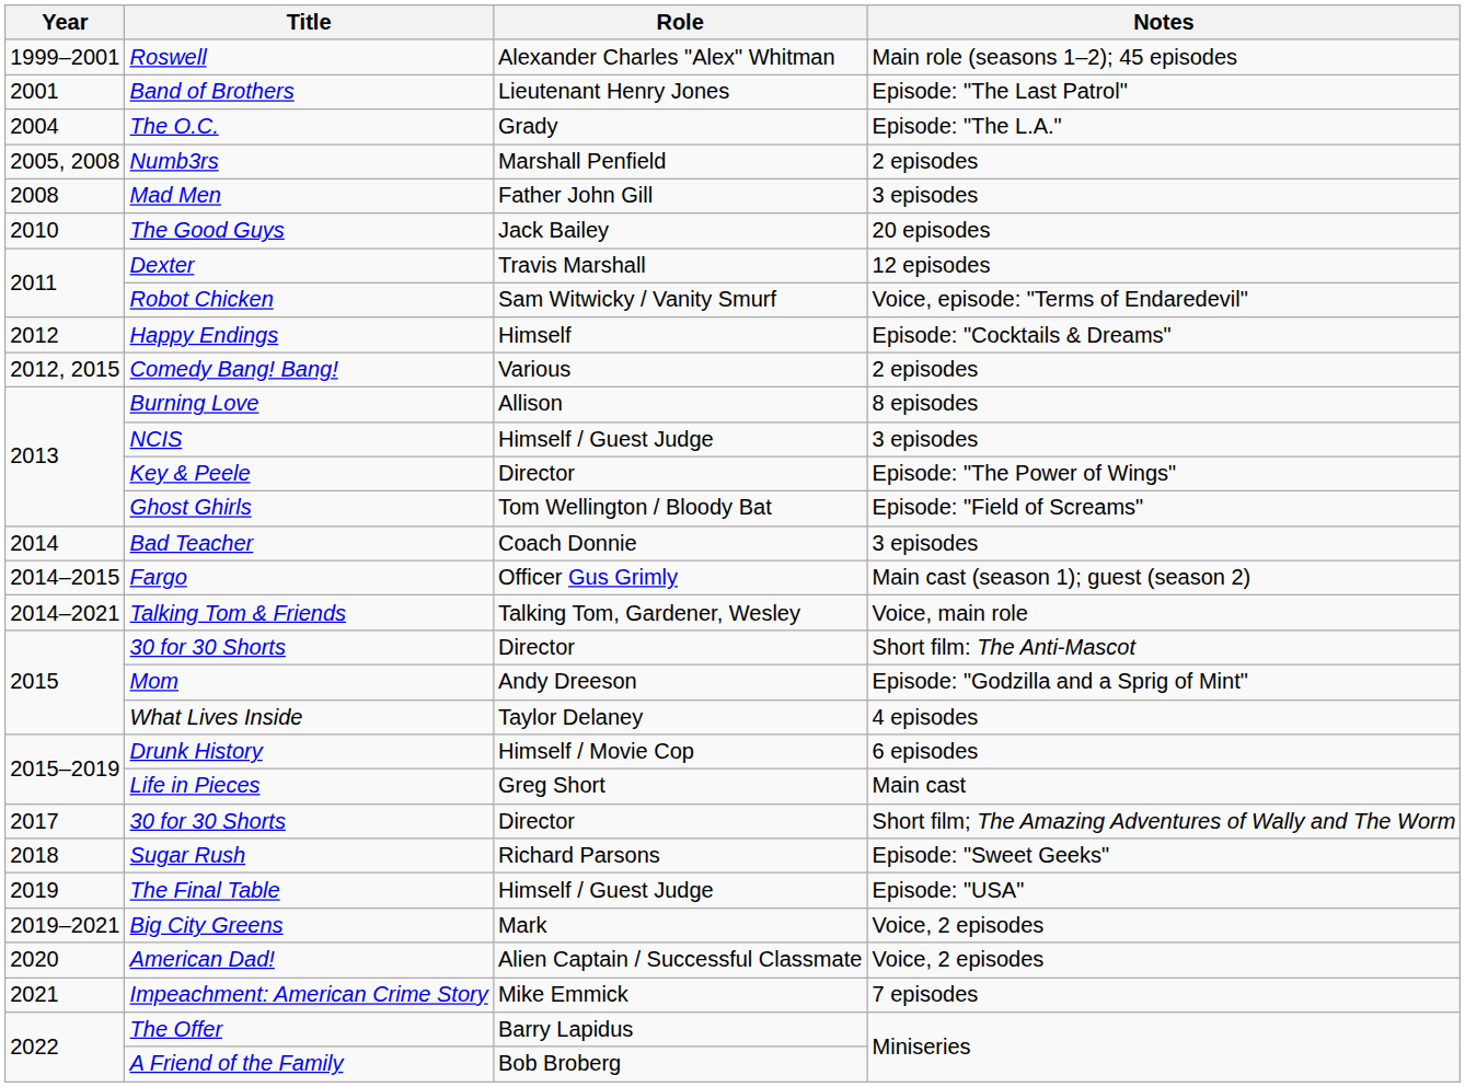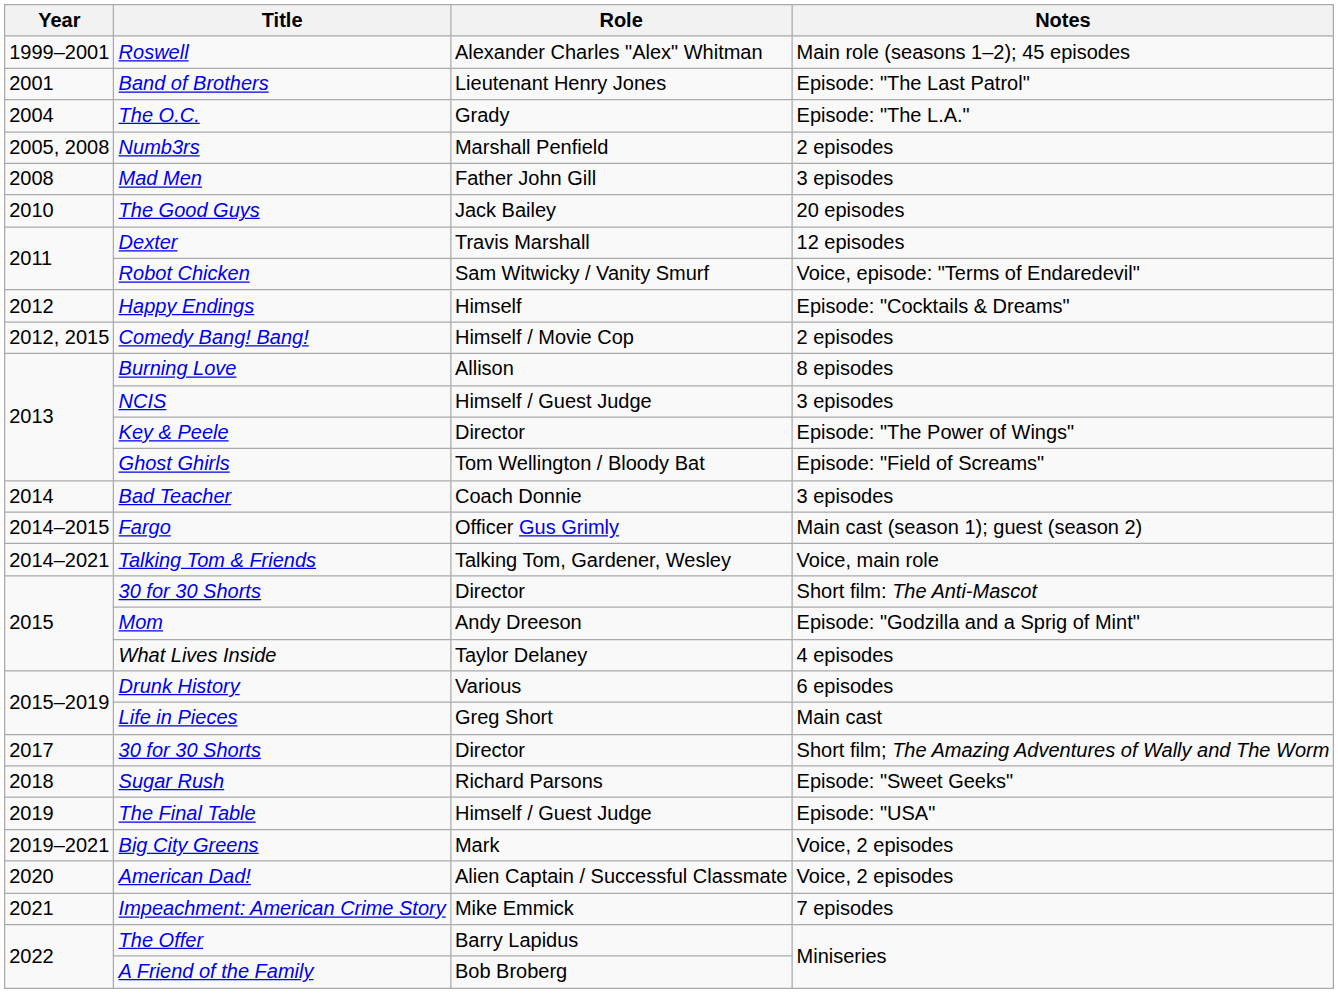 <table class="wikitable sortable">
 <tr>
 <th>Year</th>
 <th>Title</th>
 <th>Role</th>
 <th class="unsortable">Notes</th>
 </tr>
 <tr>
 <td>1999–2001</td>
 <td><em><a href='#'>Roswell</a></em></td>
 <td>Alexander Charles "Alex" Whitman</td>
 <td>Main role (seasons 1–2); 45 episodes</td>
 </tr>
 <tr>
 <td>2001</td>
 <td><em><a href='#'>Band of Brothers</a></em></td>
 <td>Lieutenant Henry Jones</td>
 <td>Episode: "The Last Patrol"</td>
 </tr>
 <tr>
 <td>2004</td>
 <td><em><a href='#'>The O.C.</a></em></td>
 <td>Grady</td>
 <td>Episode: "The L.A."</td>
 </tr>
 <tr>
 <td>2005, 2008</td>
 <td><em><a href='#'>Numb3rs</a></em></td>
 <td>Marshall Penfield</td>
 <td>2 episodes</td>
 </tr>
 <tr>
 <td>2008</td>
 <td><em><a href='#'>Mad Men</a></em></td>
 <td>Father John Gill</td>
 <td>3 episodes</td>
 </tr>
 <tr>
 <td>2010</td>
 <td><em><a href='#'>The Good Guys</a></em></td>
 <td>Jack Bailey</td>
 <td>20 episodes</td>
 </tr>
 <tr>
 <td rowspan="2">2011</td>
 <td><em><a href='#'>Dexter</a></em></td>
 <td>Travis Marshall</td>
 <td>12 episodes</td>
 </tr>
 <tr>
 <td><em><a href='#'>Robot Chicken</a></em></td>
 <td>Sam Witwicky / Vanity Smurf</td>
 <td>Voice, episode: "Terms of Endaredevil"</td>
 </tr>
 <tr>
 <td>2012</td>
 <td><em><a href='#'>Happy Endings</a></em></td>
 <td>Himself</td>
 <td>Episode: "Cocktails & Dreams"</td>
 </tr>
 <tr>
 <td>2012, 2015</td>
 <td><em><a href='#'>Comedy Bang! Bang!</a></em></td>
-<td>Various</td>
+<td>Himself / Movie Cop</td>
 <td>2 episodes</td>
 </tr>
 <tr>
 <td rowspan="4">2013</td>
 <td><em><a href='#'>Burning Love</a></em></td>
 <td>Allison</td>
 <td>8 episodes</td>
 </tr>
 <tr>
 <td><em><a href='#'>NCIS</a></em></td>
 <td>Himself / Guest Judge</td>
 <td>3 episodes</td>
 </tr>
 <tr>
 <td><em><a href='#'>Key & Peele</a></em></td>
 <td>Director</td>
 <td>Episode: "The Power of Wings"</td>
 </tr>
 <tr>
 <td><em><a href='#'>Ghost Ghirls</a></em></td>
 <td>Tom Wellington / Bloody Bat</td>
 <td>Episode: "Field of Screams"</td>
 </tr>
 <tr>
 <td>2014</td>
 <td><em><a href='#'>Bad Teacher</a></em></td>
 <td>Coach Donnie</td>
 <td>3 episodes</td>
 </tr>
 <tr>
 <td>2014–2015</td>
 <td><em><a href='#'>Fargo</a></em></td>
 <td>Officer <a href='#'>Gus Grimly</a></td>
 <td>Main cast (season 1); guest (season 2)</td>
 </tr>
 <tr>
 <td>2014–2021</td>
 <td><em><a href='#'>Talking Tom & Friends</a></em></td>
 <td>Talking Tom, Gardener, Wesley</td>
 <td>Voice, main role</td>
 </tr>
 <tr>
 <td rowspan="3">2015</td>
 <td><em><a href='#'>30 for 30 Shorts</a></em></td>
 <td>Director</td>
 <td>Short film: <em>The Anti-Mascot</em></td>
 </tr>
 <tr>
 <td><em><a href='#'>Mom</a></em></td>
 <td>Andy Dreeson</td>
 <td>Episode: "Godzilla and a Sprig of Mint"</td>
 </tr>
 <tr>
 <td><em>What Lives Inside</em></td>
 <td>Taylor Delaney</td>
 <td>4 episodes</td>
 </tr>
 <tr>
 <td rowspan="2">2015–2019</td>
 <td><em><a href='#'>Drunk History</a></em></td>
-<td>Himself / Movie Cop</td>
+<td>Various</td>
 <td>6 episodes</td>
 </tr>
 <tr>
 <td><em><a href='#'>Life in Pieces</a></em></td>
 <td>Greg Short</td>
 <td>Main cast</td>
 </tr>
 <tr>
 <td>2017</td>
 <td><em><a href='#'>30 for 30 Shorts</a></em></td>
 <td>Director</td>
 <td>Short film; <em>The Amazing Adventures of Wally and The Worm</em></td>
 </tr>
 <tr>
 <td>2018</td>
 <td><a href='#'><em>Sugar Rush</em></a></td>
 <td>Richard Parsons</td>
 <td>Episode: "Sweet Geeks"</td>
 </tr>
 <tr>
 <td>2019</td>
 <td><em><a href='#'>The Final Table</a></em></td>
 <td>Himself / Guest Judge</td>
 <td>Episode: "USA"</td>
 </tr>
 <tr>
 <td>2019–2021</td>
 <td><em><a href='#'>Big City Greens</a></em></td>
 <td>Mark</td>
 <td>Voice, 2 episodes</td>
 </tr>
 <tr>
 <td>2020</td>
 <td><em><a href='#'>American Dad!</a></em></td>
 <td>Alien Captain / Successful Classmate</td>
 <td>Voice, 2 episodes</td>
 </tr>
 <tr>
 <td>2021</td>
 <td><em><a href='#'>Impeachment: American Crime Story</a></em></td>
 <td>Mike Emmick</td>
 <td>7 episodes</td>
 </tr>
 <tr>
 <td rowspan="2">2022</td>
 <td><em><a href='#'>The Offer</a></em></td>
 <td>Barry Lapidus</td>
 <td rowspan=2>Miniseries</td>
 </tr>
 <tr>
 <td><em><a href='#'>A Friend of the Family</a></em></td>
 <td>Bob Broberg</td>
 </tr>
 </table>
